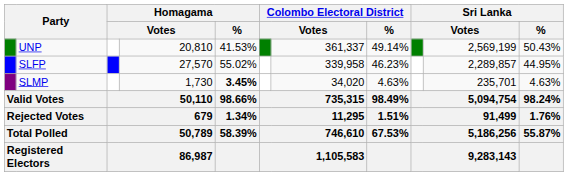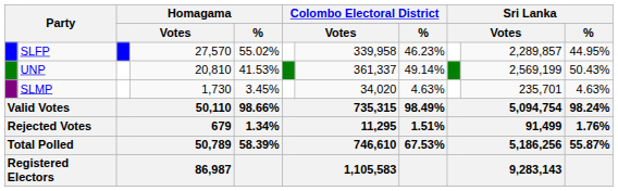 <table class="wikitable">
 <tr>
 <th colspan="2" width="144px"rowspan="2">Party</th>
 <th colspan="3" width="216px">Homagama</th>
 <th colspan="3" width="216px"><a href='#'>Colombo Electoral District</a></th>
 <th colspan="3" width="216px">Sri Lanka</th>
 </tr>
 <tr>
 <th colspan="2" width="144px">Votes</th>
 <th>%</th>
 <th colspan="2" width="144px">Votes</th>
 <th>%</th>
 <th colspan="2" width="144px">Votes</th>
 <th>%</th>
 </tr>
 <tr>
+<td style="background-color:blue;" width="10px"></td>
+<td style="text-align:left;"><a href='#'>SLFP</a></td>
+<td style="background-color:blue;" width="10px"></td>
+<td style="text-align:right;">27,570</td>
+<td style="text-align:right;">55.02%</td>
+<td style="background-color:white;" width="10px"></td>
+<td style="text-align:right;">339,958</td>
+<td style="text-align:right;">46.23%</td>
+<td style="background-color:white;" width="10px"></td>
+<td style="text-align:right;">2,289,857</td>
+<td style="text-align:right;">44.95%</td>
+</tr>
+<tr>
 <td style="background-color:green;" width="10px"></td>
 <td style="text-align:left;"><a href='#'>UNP</a></td>
 <td style="background-color:white;" width="10px"></td>
 <td style="text-align:right;">20,810</td>
 <td style="text-align:right;">41.53%</td>
 <td style="background-color:green;" width="10px"></td>
 <td style="text-align:right;">361,337</td>
 <td style="text-align:right;">49.14%</td>
 <td style="background-color:green;" width="10px"></td>
 <td style="text-align:right;">2,569,199</td>
 <td style="text-align:right;">50.43%</td>
 </tr>
 <tr>
-<td style="background-color:blue;" width="10px"></td>
-<td style="text-align:left;"><a href='#'>SLFP</a></td>
-<td style="background-color:blue;" width="10px"></td>
-<td style="text-align:right;">27,570</td>
-<td style="text-align:right;">55.02%</td>
-<td style="background-color:white;" width="10px"></td>
-<td style="text-align:right;">339,958</td>
-<td style="text-align:right;">46.23%</td>
-<td style="background-color:white;" width="10px"></td>
-<td style="text-align:right;">2,289,857</td>
-<td style="text-align:right;">44.95%</td>
-</tr>
-<tr>
 <td style="background-color:purple;" width="10px"></td>
 <td style="text-align:left;"><a href='#'>SLMP</a></td>
 <td style="background-color:white;" width="10px"></td>
 <td style="text-align:right;">1,730</td>
-<td style="text-align:right;"><strong>3.45%</strong></td>
+<td style="text-align:right;">3.45%</td>
 <td style="background-color:white;" width="10px"></td>
 <td style="text-align:right;">34,020</td>
 <td style="text-align:right;">4.63%</td>
 <td style="background-color:white;" width="10px"></td>
 <td style="text-align:right;">235,701</td>
 <td style="text-align:right;">4.63%</td>
 </tr>
 <tr>
 <th colspan="2" width="144px"style="text-align:left;">Valid Votes</th>
 <th style="text-align:right;"colspan="2" width="144px">50,110</th>
 <th style="text-align:right;">98.66%</th>
 <th style="text-align:right;"colspan="2" width="144px">735,315</th>
 <th style="text-align:right;">98.49%</th>
 <th style="text-align:right;"colspan="2" width="144px">5,094,754</th>
 <th style="text-align:right;">98.24%</th>
 </tr>
 <tr>
 <th colspan="2" width="144px"style="text-align:left;">Rejected Votes</th>
 <th style="text-align:right;"colspan="2" width="144px">679</th>
 <th style="text-align:right;">1.34%</th>
 <th style="text-align:right;"colspan="2" width="144px">11,295</th>
 <th style="text-align:right;">1.51%</th>
 <th style="text-align:right;"colspan="2" width="144px">91,499</th>
 <th style="text-align:right;">1.76%</th>
 </tr>
 <tr>
 <th colspan="2" width="144px"style="text-align:left;">Total Polled</th>
 <th style="text-align:right;"colspan="2" width="144px">50,789</th>
 <th style="text-align:right;">58.39%</th>
 <th style="text-align:right;"colspan="2" width="144px">746,610</th>
 <th style="text-align:right;">67.53%</th>
 <th style="text-align:right;"colspan="2" width="144px">5,186,256</th>
 <th style="text-align:right;">55.87%</th>
 </tr>
 <tr>
 <th colspan="2" width="144px"style="text-align:left;">Registered Electors</th>
 <th style="text-align:right;"colspan="2" width="144px">86,987</th>
 <th></th>
 <th style="text-align:right;"colspan="2" width="144px">1,105,583</th>
 <th></th>
 <th style="text-align:right;"colspan="2" width="144px">9,283,143</th>
 <th></th>
 </tr>
 </table>
